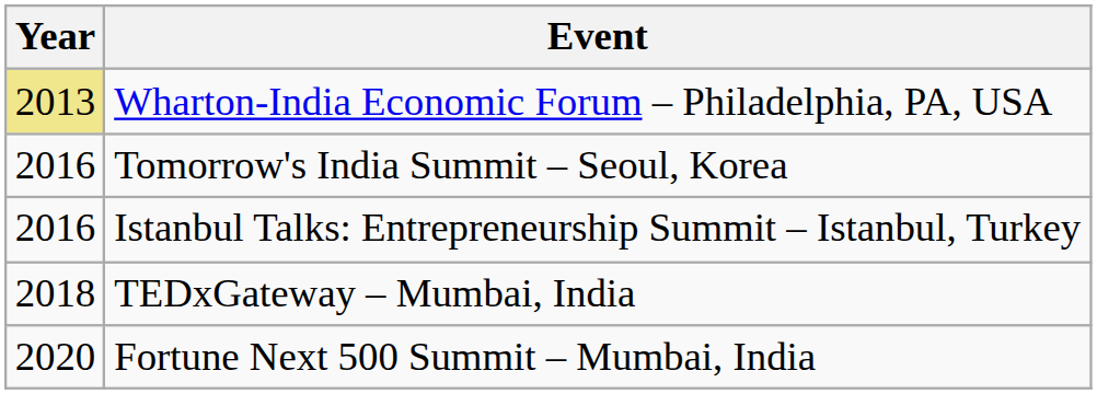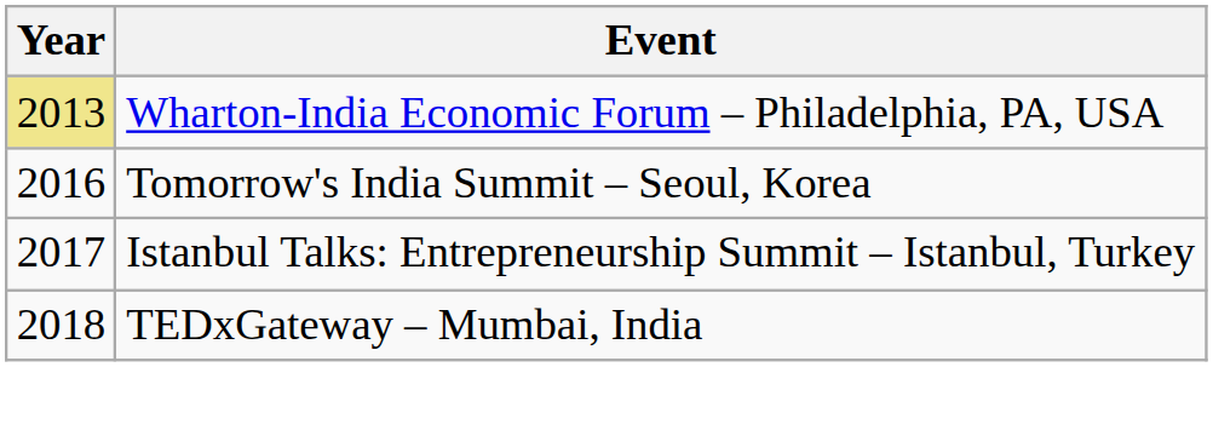 <table class="wikitable">
 <tr>
 <th>Year</th>
 <th>Event</th>
 </tr>
 <tr>
 <td style="background: khaki;">2013</td>
 <td><a href='#'>Wharton-India Economic Forum</a> – Philadelphia, PA, USA</td>
 </tr>
 <tr>
 <td>2016</td>
 <td>Tomorrow's India Summit – Seoul, Korea</td>
 </tr>
 <tr>
-<td>2016</td>
+<td>2017</td>
 <td>Istanbul Talks: Entrepreneurship Summit – Istanbul, Turkey</td>
 </tr>
 <tr>
 <td>2018</td>
 <td>TEDxGateway – Mumbai, India</td>
 </tr>
-<tr>
-<td>2020</td>
-<td>Fortune Next 500 Summit – Mumbai, India</td>
-</tr>
 </table>
